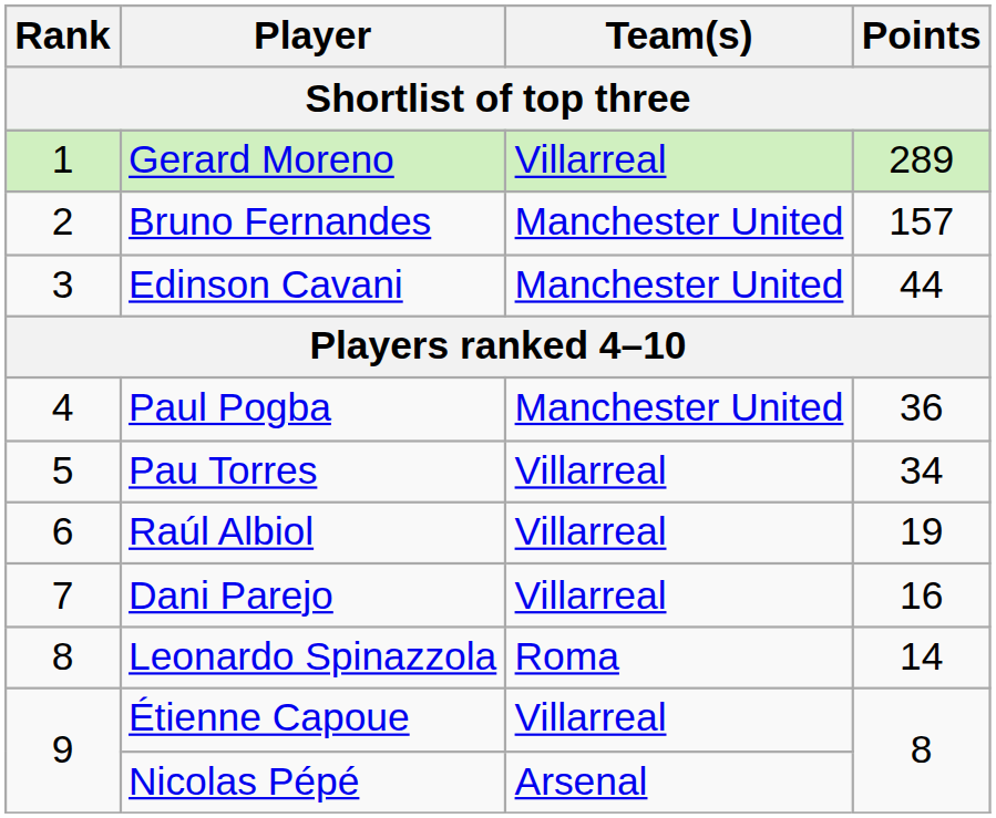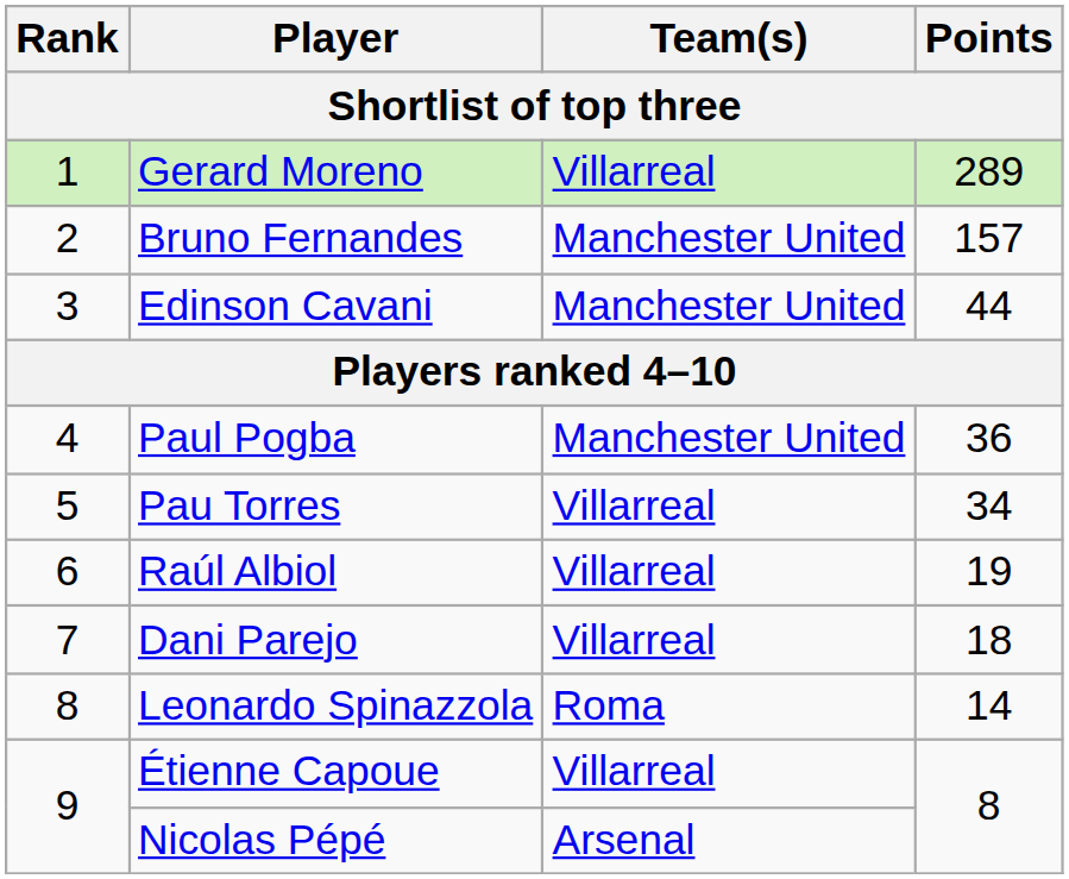 <table class="wikitable" style="text-align:center">
 <tr>
 <th>Rank</th>
 <th>Player</th>
 <th>Team(s)</th>
 <th>Points</th>
 </tr>
 <tr>
 <th colspan=4>Shortlist of top three</th>
 </tr>
 <tr bgcolor="#D0F0C0">
 <td>1</td>
 <td align="left"> <a href='#'>Gerard Moreno</a></td>
 <td align="left"> <a href='#'>Villarreal</a></td>
 <td>289</td>
 </tr>
 <tr>
 <td>2</td>
 <td align=left> <a href='#'>Bruno Fernandes</a></td>
 <td align=left> <a href='#'>Manchester United</a></td>
 <td>157</td>
 </tr>
 <tr>
 <td>3</td>
 <td align="left"> <a href='#'>Edinson Cavani</a></td>
 <td align="left"> <a href='#'>Manchester United</a></td>
 <td>44</td>
 </tr>
 <tr>
 <th colspan=4>Players ranked 4–10</th>
 </tr>
 <tr>
 <td>4</td>
 <td align=left> <a href='#'>Paul Pogba</a></td>
 <td align=left> <a href='#'>Manchester United</a></td>
 <td>36</td>
 </tr>
 <tr>
 <td>5</td>
 <td align=left> <a href='#'>Pau Torres</a></td>
 <td align=left> <a href='#'>Villarreal</a></td>
 <td>34</td>
 </tr>
 <tr>
 <td>6</td>
 <td align=left> <a href='#'>Raúl Albiol</a></td>
 <td align=left> <a href='#'>Villarreal</a></td>
 <td>19</td>
 </tr>
 <tr>
 <td>7</td>
 <td align=left> <a href='#'>Dani Parejo</a></td>
 <td align=left> <a href='#'>Villarreal</a></td>
-<td>16</td>
+<td>18</td>
 </tr>
 <tr>
 <td>8</td>
 <td align=left> <a href='#'>Leonardo Spinazzola</a></td>
 <td align=left> <a href='#'>Roma</a></td>
 <td>14</td>
 </tr>
 <tr>
 <td rowspan=2>9</td>
 <td align=left> <a href='#'>Étienne Capoue</a></td>
 <td align=left> <a href='#'>Villarreal</a></td>
 <td rowspan=2>8</td>
 </tr>
 <tr>
 <td align=left> <a href='#'>Nicolas Pépé</a></td>
 <td align=left> <a href='#'>Arsenal</a></td>
 </tr>
 </table>
